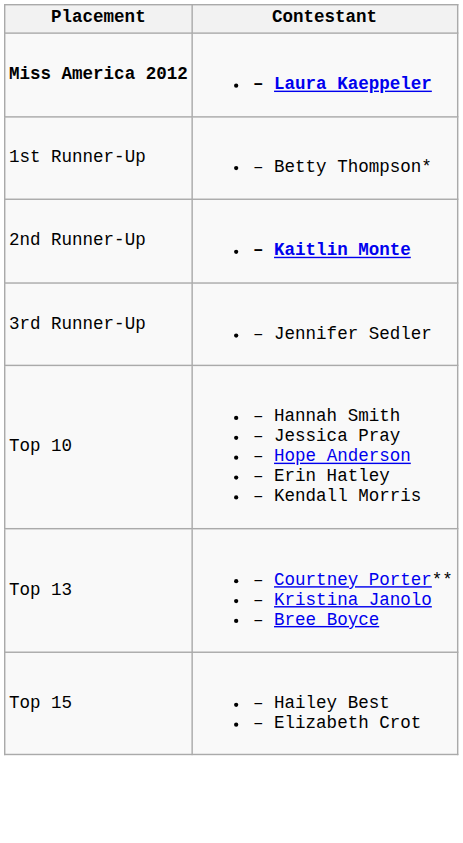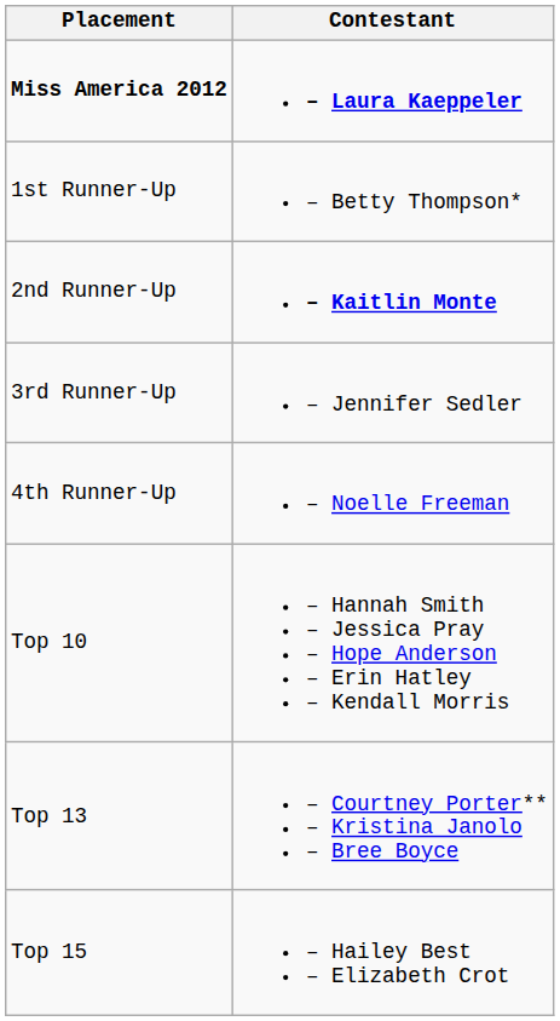 <table class="wikitable sortable" style="font-size: 95%;">
 <tr>
 <th>Placement</th>
 <th>Contestant</th>
 </tr>
 <tr>
 <td><strong>Miss America 2012</strong></td>
 <td><br><ul><li><strong> – <a href='#'>Laura Kaeppeler</a></strong></li></ul></td>
 </tr>
 <tr>
 <td>1st Runner-Up</td>
 <td><br><ul><li> – Betty Thompson*</li></ul></td>
 </tr>
 <tr>
 <td>2nd Runner-Up</td>
 <td><strong><br><ul><li> – <a href='#'>Kaitlin Monte</a></li></ul></strong></td>
 </tr>
 <tr>
 <td>3rd Runner-Up</td>
 <td><br><ul><li> – Jennifer Sedler</li></ul></td>
 </tr>
 <tr>
+<td>4th Runner-Up</td>
+<td><br><ul><li> – <a href='#'>Noelle Freeman</a></li></ul></td>
+</tr>
+<tr>
 <td>Top 10</td>
 <td><br><ul><li> – Hannah Smith</li><li> – Jessica Pray</li><li> – <a href='#'>Hope Anderson</a></li><li> – Erin Hatley</li><li> – Kendall Morris</li></ul></td>
 </tr>
 <tr>
 <td>Top 13</td>
 <td><br><ul><li> – <a href='#'>Courtney Porter</a>**</li><li> – <a href='#'>Kristina Janolo</a></li><li> – <a href='#'>Bree Boyce</a></li></ul></td>
 </tr>
 <tr>
 <td>Top 15</td>
 <td><br><ul><li> – Hailey Best</li><li> – Elizabeth Crot</li></ul></td>
 </tr>
 </table>
